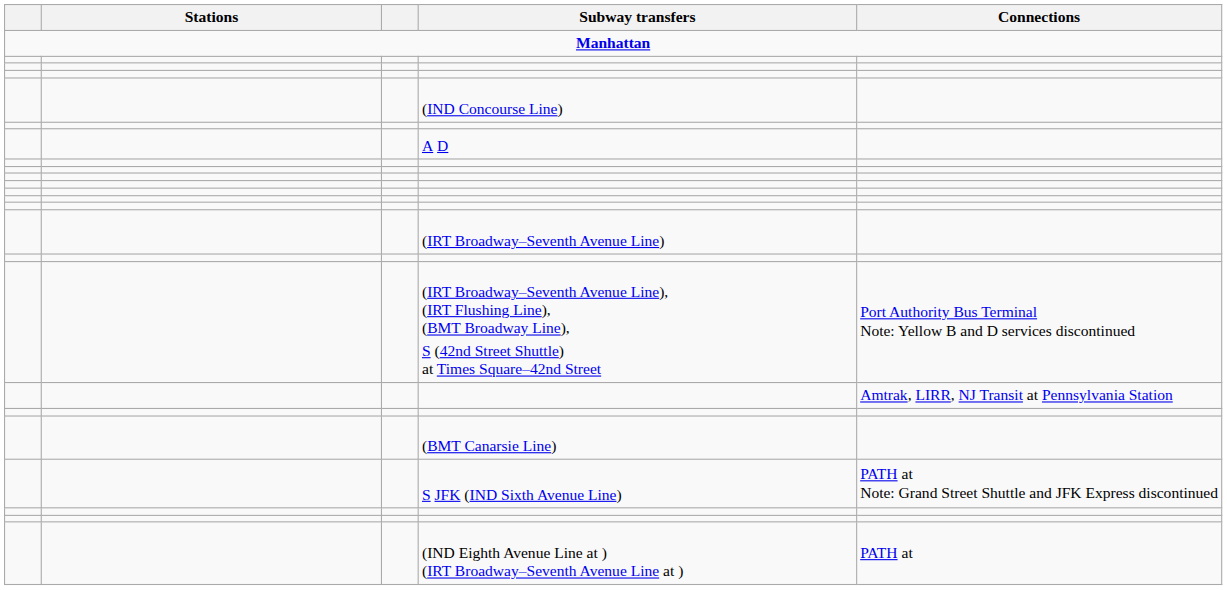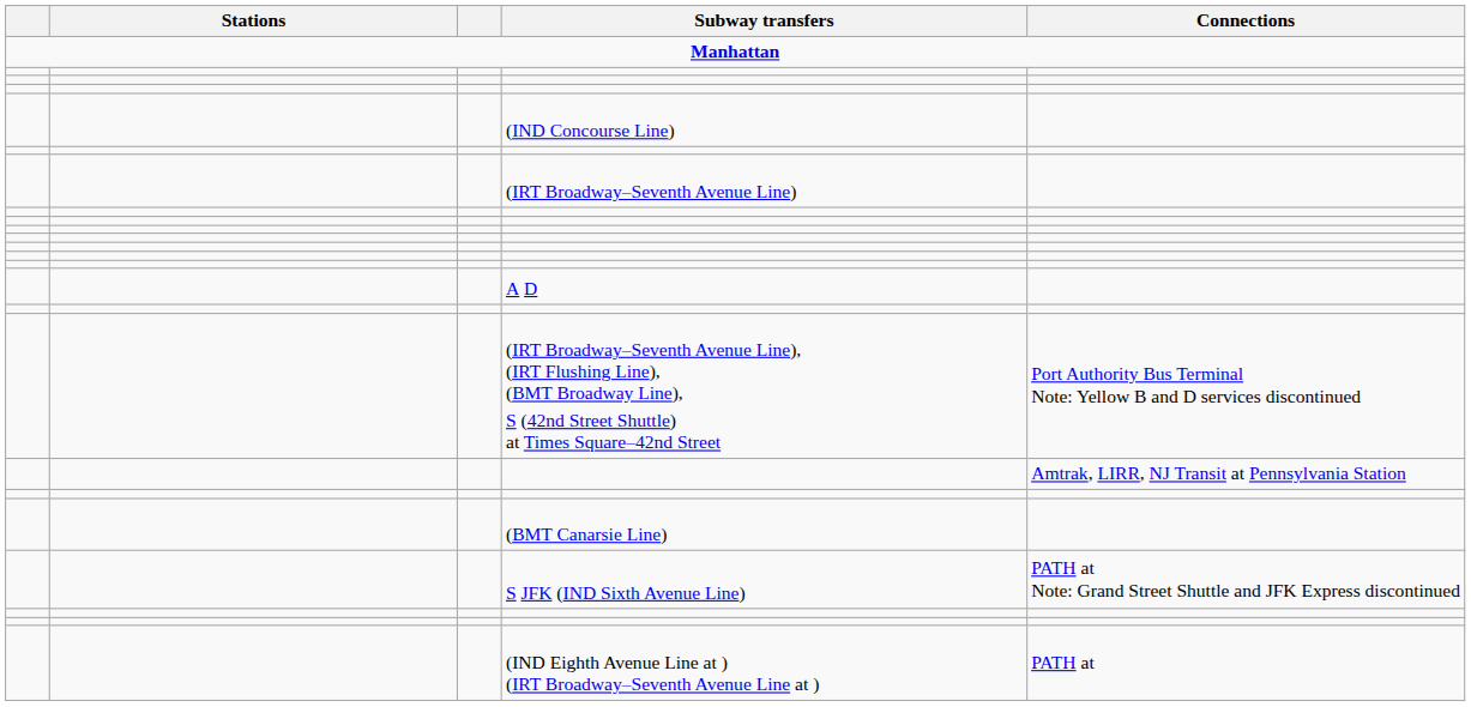 <table class="wikitable collapsible" style="font-size:90%" summary="Service information for the K train and its stations, including service times, ADA-accessibility, subway transfers, and non-subway connections.">
 <tr>
 <th width=3%></th>
 <th width=28%>Stations</th>
 <th width=3%></th>
 <th width=36%>Subway transfers</th>
 <th width=30%>Connections</th>
 </tr>
 <tr>
 <td align=center colspan=5><strong><a href='#'>Manhattan</a></strong></td>
 </tr>
 <tr>
 <td align=center></td>
 <td></td>
 <td align=center></td>
 <td></td>
 <td></td>
 </tr>
 <tr>
 <td align=center></td>
 <td></td>
 <td></td>
 <td></td>
 <td></td>
 </tr>
 <tr>
 <td align=center></td>
 <td></td>
 <td></td>
 <td></td>
 <td></td>
 </tr>
 <tr>
 <td align=center></td>
 <td></td>
 <td></td>
 <td><br> (<a href='#'>IND Concourse Line</a>)</td>
 <td></td>
 </tr>
 <tr>
 <td align=center></td>
 <td></td>
 <td></td>
 <td></td>
 <td></td>
 </tr>
 <tr>
 <td align=center></td>
 <td></td>
 <td></td>
-<td><a href='#'>A</a><sup></sup> <a href='#'>D</a><sup></sup></td>
+<td> <br> (<a href='#'>IRT Broadway–Seventh Avenue Line</a>)</td>
 <td></td>
 </tr>
 <tr>
 <td align=center></td>
 <td></td>
 <td></td>
 <td></td>
 <td></td>
 </tr>
 <tr>
 <td align=center></td>
 <td></td>
 <td></td>
 <td></td>
 <td></td>
 </tr>
 <tr>
 <td align=center></td>
 <td></td>
 <td></td>
 <td></td>
 <td></td>
 </tr>
 <tr>
 <td align=center></td>
 <td></td>
 <td></td>
 <td></td>
 <td></td>
 </tr>
 <tr>
 <td align=center></td>
 <td></td>
 <td></td>
 <td></td>
 <td></td>
 </tr>
 <tr>
 <td align=center></td>
 <td></td>
 <td></td>
 <td></td>
 <td></td>
 </tr>
 <tr>
 <td align=center></td>
 <td></td>
 <td></td>
 <td></td>
 <td></td>
 </tr>
 <tr>
 <td align=center></td>
 <td></td>
 <td></td>
-<td> <br> (<a href='#'>IRT Broadway–Seventh Avenue Line</a>)</td>
+<td><a href='#'>A</a><sup></sup> <a href='#'>D</a><sup></sup></td>
 <td></td>
 </tr>
 <tr>
 <td align=center></td>
 <td></td>
 <td></td>
 <td></td>
 <td></td>
 </tr>
 <tr>
 <td align=center></td>
 <td></td>
 <td></td>
 <td><br> (<a href='#'>IRT Broadway–Seventh Avenue Line</a>),<br> (<a href='#'>IRT Flushing Line</a>),<br> (<a href='#'>BMT Broadway Line</a>),<br><a href='#'>S</a> <sup></sup> (<a href='#'>42nd Street Shuttle</a>)<br>at <a href='#'>Times Square–42nd Street</a></td>
 <td><a href='#'>Port Authority Bus Terminal</a><br>Note: Yellow B and D services discontinued</td>
 </tr>
 <tr>
 <td align=center></td>
 <td></td>
 <td></td>
 <td></td>
 <td><a href='#'>Amtrak</a>, <a href='#'>LIRR</a>, <a href='#'>NJ Transit</a> at <a href='#'>Pennsylvania Station</a></td>
 </tr>
 <tr>
 <td align=center></td>
 <td></td>
 <td></td>
 <td></td>
 <td></td>
 </tr>
 <tr>
 <td align=center></td>
 <td></td>
 <td></td>
 <td><br> (<a href='#'>BMT Canarsie Line</a>)</td>
 <td></td>
 </tr>
 <tr>
 <td align=center></td>
 <td></td>
 <td></td>
 <td><br> <a href='#'>S</a> <sup></sup> <a href='#'>JFK</a> <sup></sup> (<a href='#'>IND Sixth Avenue Line</a>)</td>
 <td><a href='#'>PATH</a> at <br>Note: Grand Street Shuttle and JFK Express discontinued</td>
 </tr>
 <tr>
 <td align=center></td>
 <td></td>
 <td></td>
 <td></td>
 <td></td>
 </tr>
 <tr>
 <td align=center></td>
 <td></td>
 <td></td>
 <td></td>
 <td></td>
 </tr>
 <tr>
 <td align=center></td>
 <td></td>
 <td></td>
 <td><br> (IND Eighth Avenue Line at )<br> (<a href='#'>IRT Broadway–Seventh Avenue Line</a> at )</td>
 <td><a href='#'>PATH</a> at </td>
 </tr>
 </table>
